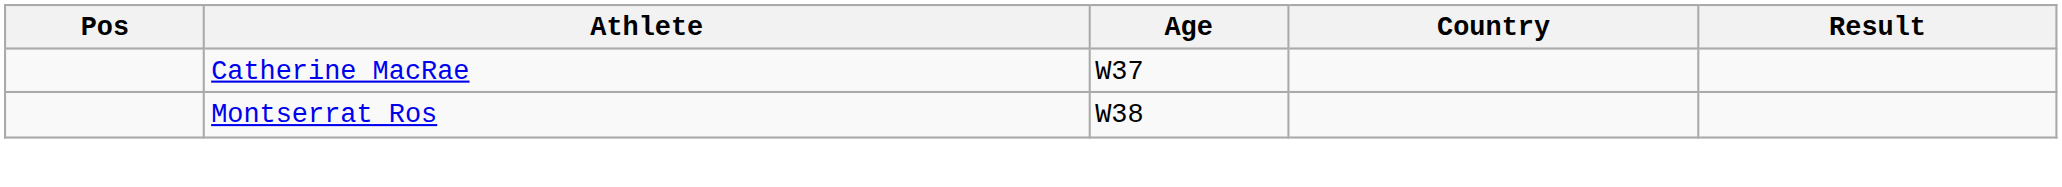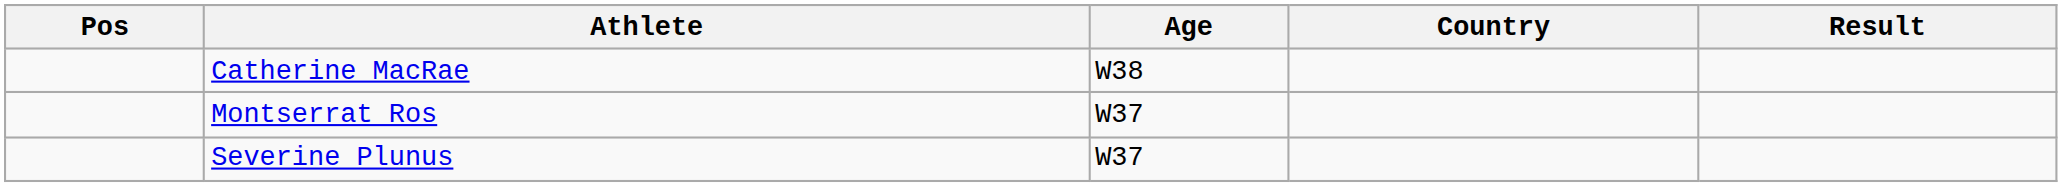 <table class="wikitable"  style="text-align:center; width:50%;">
 <tr>
 <th>Pos</th>
 <th>Athlete</th>
 <th>Age</th>
 <th>Country</th>
 <th>Result</th>
 </tr>
 <tr>
 <td align=center></td>
 <td align=left><a href='#'>Catherine MacRae</a></td>
+<td align=left>W38</td>
+<td align=left></td>
+<td></td>
+</tr>
+<tr>
+<td align=center></td>
+<td align=left><a href='#'>Montserrat Ros</a></td>
 <td align=left>W37</td>
 <td align=left></td>
 <td></td>
 </tr>
 <tr>
 <td align=center></td>
-<td align=left><a href='#'>Montserrat Ros</a></td>
-<td align=left>W38</td>
+<td align=left><a href='#'>Severine Plunus</a></td>
+<td align=left>W37</td>
 <td align=left></td>
 <td></td>
 </tr>
 </table>
